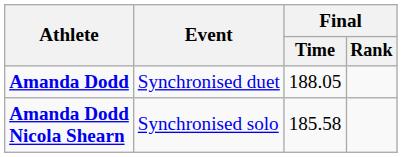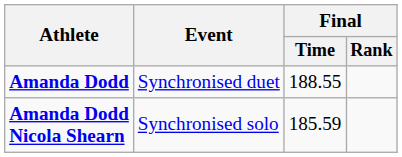 <table class=wikitable style=font-size:90%>
 <tr>
 <th rowspan=2>Athlete</th>
 <th rowspan=2>Event</th>
 <th colspan=2>Final</th>
 </tr>
 <tr style=font-size:95%>
 <th>Time</th>
 <th>Rank</th>
 </tr>
 <tr align=center>
 <td align=left><strong><a href='#'>Amanda Dodd</a></strong></td>
 <td align=left><a href='#'>Synchronised duet</a></td>
-<td>188.05</td>
+<td>188.55</td>
 <td></td>
 </tr>
 <tr align=center>
 <td align=left><strong><a href='#'>Amanda Dodd</a></strong><br><strong><a href='#'>Nicola Shearn</a></strong></td>
 <td align=left><a href='#'>Synchronised solo</a></td>
-<td>185.58</td>
+<td>185.59</td>
 <td></td>
 </tr>
 </table>
